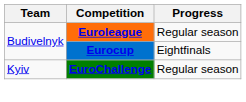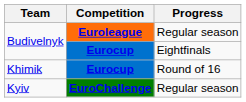 <table class="wikitable sortable">
 <tr>
 <th>Team</th>
 <th>Competition</th>
 <th>Progress</th>
 </tr>
 <tr>
 <td rowspan=2><a href='#'>Budivelnyk</a></td>
 <td style="background-color:#FF6D09;color:white;text-align:center"><strong><a href='#'><span>Euroleague</span></a></strong></td>
 <td>Regular season</td>
 </tr>
 <tr>
 <td style="background-color:#0072CE;color:#D0D3D4;text-align:center"><strong><a href='#'><span>Eurocup</span></a></strong></td>
 <td>Eightfinals</td>
 </tr>
 <tr>
+<td><a href='#'>Khimik</a></td>
+<td style="background-color:#0072CE;color:#D0D3D4;text-align:center"><strong><a href='#'><span>Eurocup</span></a></strong></td>
+<td>Round of 16</td>
+</tr>
+<tr>
 <td><a href='#'>Kyiv</a></td>
 <td style="background-color:green;color:#D0D3D4;text-align:center"><strong><a href='#'><span>EuroChallenge</span></a></strong></td>
 <td>Regular season</td>
 </tr>
 </table>
